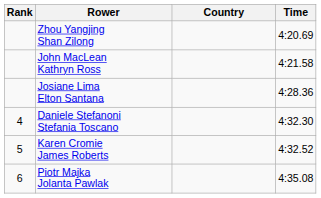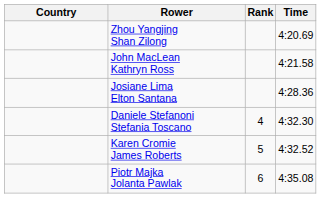 <table class="wikitable" style="text-align:center">
 <tr>
+<th width=150>Country</th>
+<th width=200>Rower</th>
 <th>Rank</th>
-<th width=200>Rower</th>
-<th width=150>Country</th>
 <th width=5em>Time</th>
 </tr>
 <tr>
+<td align=left></td>
+<td align=left><a href='#'>Zhou Yangjing</a><br><a href='#'>Shan Zilong</a></td>
 <td></td>
-<td align=left><a href='#'>Zhou Yangjing</a><br><a href='#'>Shan Zilong</a></td>
-<td align=left></td>
 <td>4:20.69</td>
 </tr>
 <tr>
+<td align=left></td>
+<td align=left><a href='#'>John MacLean</a><br><a href='#'>Kathryn Ross</a></td>
 <td></td>
-<td align=left><a href='#'>John MacLean</a><br><a href='#'>Kathryn Ross</a></td>
-<td align=left></td>
 <td>4:21.58</td>
 </tr>
 <tr>
+<td align=left></td>
+<td align=left><a href='#'>Josiane Lima</a><br><a href='#'>Elton Santana</a></td>
 <td></td>
-<td align=left><a href='#'>Josiane Lima</a><br><a href='#'>Elton Santana</a></td>
-<td align=left></td>
 <td>4:28.36</td>
 </tr>
 <tr>
+<td align=left></td>
+<td align=left><a href='#'>Daniele Stefanoni</a><br><a href='#'>Stefania Toscano</a></td>
 <td>4</td>
-<td align=left><a href='#'>Daniele Stefanoni</a><br><a href='#'>Stefania Toscano</a></td>
-<td align=left></td>
 <td>4:32.30</td>
 </tr>
 <tr>
+<td align=left></td>
+<td align=left><a href='#'>Karen Cromie</a><br><a href='#'>James Roberts</a></td>
 <td>5</td>
-<td align=left><a href='#'>Karen Cromie</a><br><a href='#'>James Roberts</a></td>
-<td align=left></td>
 <td>4:32.52</td>
 </tr>
 <tr>
+<td align=left></td>
+<td align=left><a href='#'>Piotr Majka</a><br><a href='#'>Jolanta Pawlak</a></td>
 <td>6</td>
-<td align=left><a href='#'>Piotr Majka</a><br><a href='#'>Jolanta Pawlak</a></td>
-<td align=left></td>
 <td>4:35.08</td>
 </tr>
 </table>
